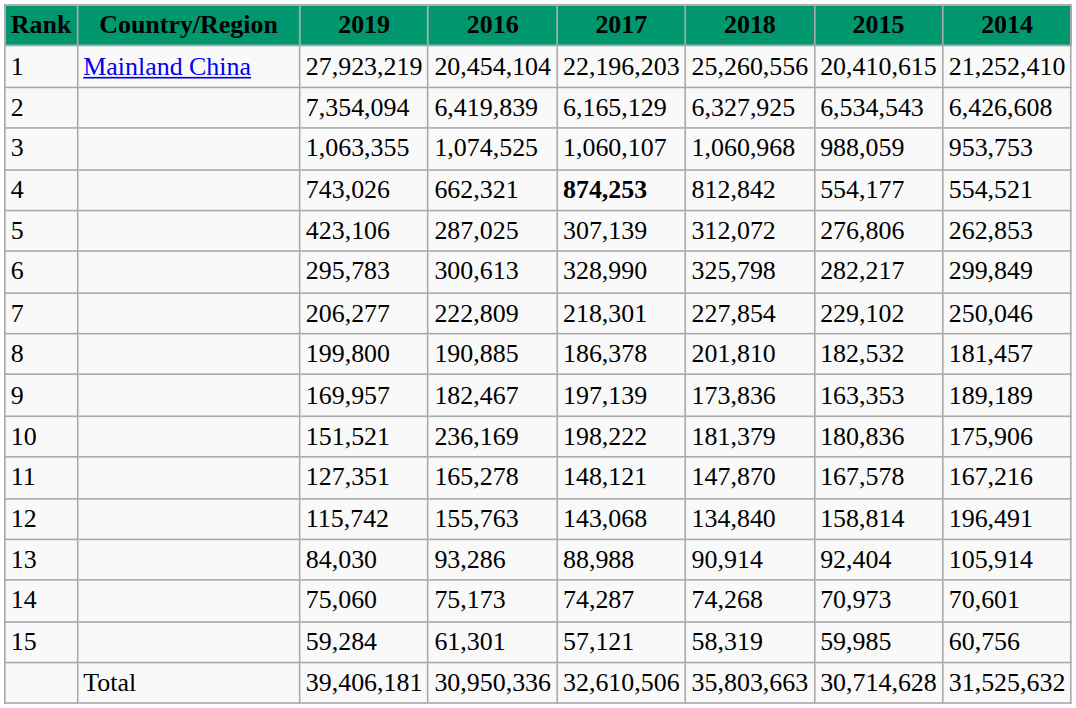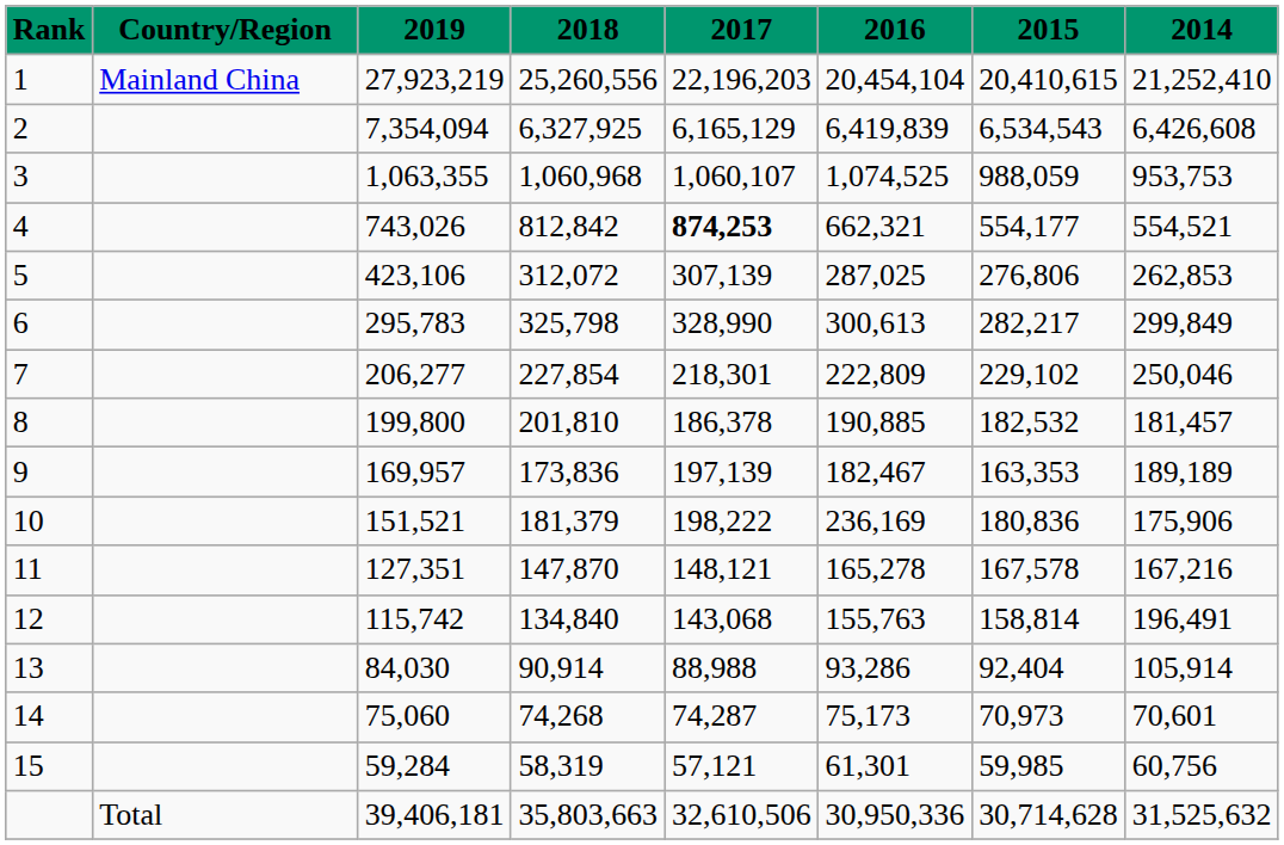 <table class="wikitable sortable">
 <tr>
 <th style="width:5px; background:#00966E;">Rank</th>
 <th style="width:130px; background:#00966E;">Country/Region</th>
 <th style="width:50px; background:#00966E;">2019</th>
+<th style="width:50px; background:#00966E;">2018</th>
+<th style="width:50px; background:#00966E;">2017</th>
 <th style="width:50px; background:#00966E;">2016</th>
-<th style="width:50px; background:#00966E;">2017</th>
-<th style="width:50px; background:#00966E;">2018</th>
 <th style="width:50px; background:#00966E;">2015</th>
 <th style="width:50px; background:#00966E;">2014</th>
 </tr>
 <tr>
 <td>1</td>
 <td> <a href='#'>Mainland China</a></td>
 <td>27,923,219</td>
+<td>25,260,556</td>
+<td>22,196,203</td>
 <td>20,454,104</td>
-<td>22,196,203</td>
-<td>25,260,556</td>
 <td>20,410,615</td>
 <td>21,252,410</td>
 </tr>
 <tr>
 <td>2</td>
 <td></td>
 <td>7,354,094</td>
+<td>6,327,925</td>
+<td>6,165,129</td>
 <td>6,419,839</td>
-<td>6,165,129</td>
-<td>6,327,925</td>
 <td>6,534,543</td>
 <td>6,426,608</td>
 </tr>
 <tr>
 <td>3</td>
 <td></td>
 <td>1,063,355</td>
+<td>1,060,968</td>
+<td>1,060,107</td>
 <td>1,074,525</td>
-<td>1,060,107</td>
-<td>1,060,968</td>
 <td>988,059</td>
 <td>953,753</td>
 </tr>
 <tr>
 <td>4</td>
 <td></td>
 <td>743,026</td>
+<td>812,842</td>
+<td><strong>874,253</strong></td>
 <td>662,321</td>
-<td><strong>874,253</strong></td>
-<td>812,842</td>
 <td>554,177</td>
 <td>554,521</td>
 </tr>
 <tr>
 <td>5</td>
 <td></td>
 <td>423,106</td>
+<td>312,072</td>
+<td>307,139</td>
 <td>287,025</td>
-<td>307,139</td>
-<td>312,072</td>
 <td>276,806</td>
 <td>262,853</td>
 </tr>
 <tr>
 <td>6</td>
 <td></td>
 <td>295,783</td>
+<td>325,798</td>
+<td>328,990</td>
 <td>300,613</td>
-<td>328,990</td>
-<td>325,798</td>
 <td>282,217</td>
 <td>299,849</td>
 </tr>
 <tr>
 <td>7</td>
 <td></td>
 <td>206,277</td>
+<td>227,854</td>
+<td>218,301</td>
 <td>222,809</td>
-<td>218,301</td>
-<td>227,854</td>
 <td>229,102</td>
 <td>250,046</td>
 </tr>
 <tr>
 <td>8</td>
 <td></td>
 <td>199,800</td>
+<td>201,810</td>
+<td>186,378</td>
 <td>190,885</td>
-<td>186,378</td>
-<td>201,810</td>
 <td>182,532</td>
 <td>181,457</td>
 </tr>
 <tr>
 <td>9</td>
 <td></td>
 <td>169,957</td>
+<td>173,836</td>
+<td>197,139</td>
 <td>182,467</td>
-<td>197,139</td>
-<td>173,836</td>
 <td>163,353</td>
 <td>189,189</td>
 </tr>
 <tr>
 <td>10</td>
 <td></td>
 <td>151,521</td>
+<td>181,379</td>
+<td>198,222</td>
 <td>236,169</td>
-<td>198,222</td>
-<td>181,379</td>
 <td>180,836</td>
 <td>175,906</td>
 </tr>
 <tr>
 <td>11</td>
 <td></td>
 <td>127,351</td>
+<td>147,870</td>
+<td>148,121</td>
 <td>165,278</td>
-<td>148,121</td>
-<td>147,870</td>
 <td>167,578</td>
 <td>167,216</td>
 </tr>
 <tr>
 <td>12</td>
 <td></td>
 <td>115,742</td>
+<td>134,840</td>
+<td>143,068</td>
 <td>155,763</td>
-<td>143,068</td>
-<td>134,840</td>
 <td>158,814</td>
 <td>196,491</td>
 </tr>
 <tr>
 <td>13</td>
 <td></td>
 <td>84,030</td>
+<td>90,914</td>
+<td>88,988</td>
 <td>93,286</td>
-<td>88,988</td>
-<td>90,914</td>
 <td>92,404</td>
 <td>105,914</td>
 </tr>
 <tr>
 <td>14</td>
 <td></td>
 <td>75,060</td>
+<td>74,268</td>
+<td>74,287</td>
 <td>75,173</td>
-<td>74,287</td>
-<td>74,268</td>
 <td>70,973</td>
 <td>70,601</td>
 </tr>
 <tr>
 <td>15</td>
 <td></td>
 <td>59,284</td>
+<td>58,319</td>
+<td>57,121</td>
 <td>61,301</td>
-<td>57,121</td>
-<td>58,319</td>
 <td>59,985</td>
 <td>60,756</td>
 </tr>
 <tr>
 <td></td>
 <td>Total</td>
 <td>39,406,181</td>
+<td>35,803,663</td>
+<td>32,610,506</td>
 <td>30,950,336</td>
-<td>32,610,506</td>
-<td>35,803,663</td>
 <td>30,714,628</td>
 <td>31,525,632</td>
 </tr>
 </table>
